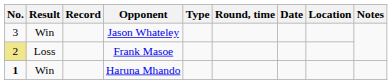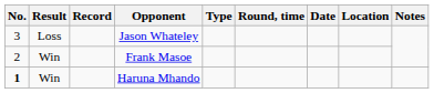 <table class="wikitable" style="text-align:center; font-size:95%">
 <tr>
 <th>No.</th>
 <th>Result</th>
 <th>Record</th>
 <th>Opponent</th>
 <th>Type</th>
 <th>Round, time</th>
 <th>Date</th>
 <th>Location</th>
 <th>Notes</th>
 </tr>
 <tr>
 <td>3</td>
-<td>Win</td>
+<td>Loss</td>
 <td></td>
 <td><a href='#'>Jason Whateley</a></td>
 <td></td>
 <td></td>
 <td></td>
 <td></td>
 </tr>
 <tr>
-<td 2 style="background: khaki;">2</td>
-<td>Loss</td>
+<td 2>2</td>
+<td>Win</td>
 <td align="left"></td>
 <td><a href='#'>Frank Masoe</a></td>
 <td></td>
 <td></td>
 <td></td>
 <td></td>
 </tr>
 <tr>
 <td><strong>1</strong></td>
 <td>Win</td>
 <td></td>
 <td align="left"> <a href='#'>Haruna Mhando</a></td>
 <td></td>
 <td></td>
 <td></td>
 <td></td>
 <td></td>
 </tr>
 </table>
